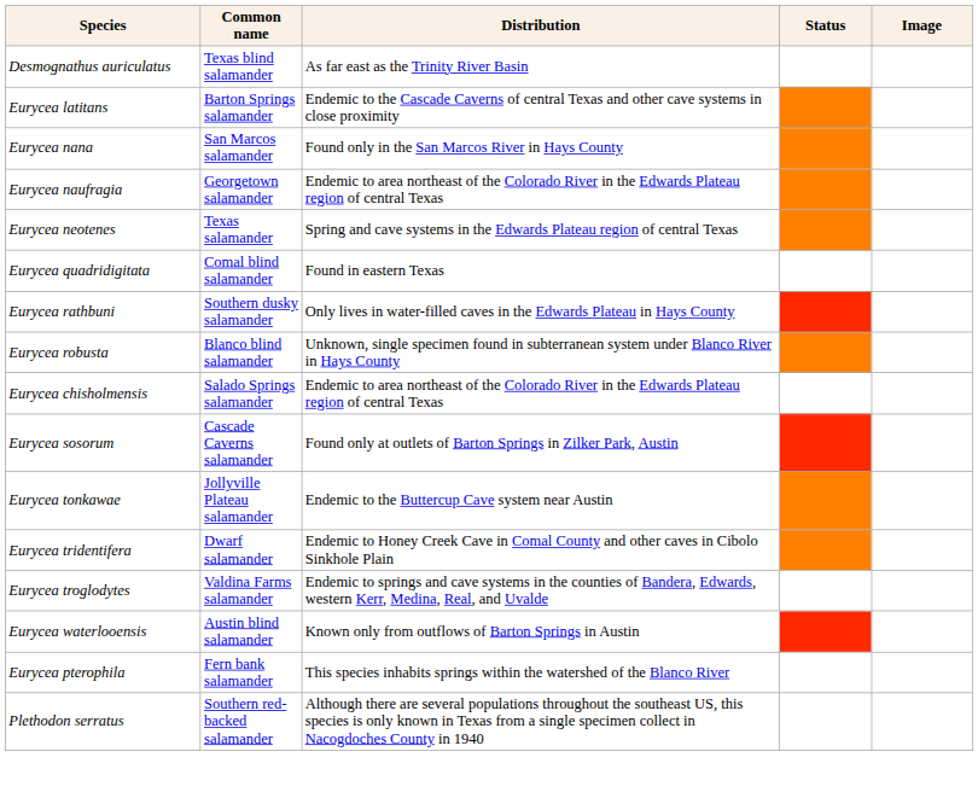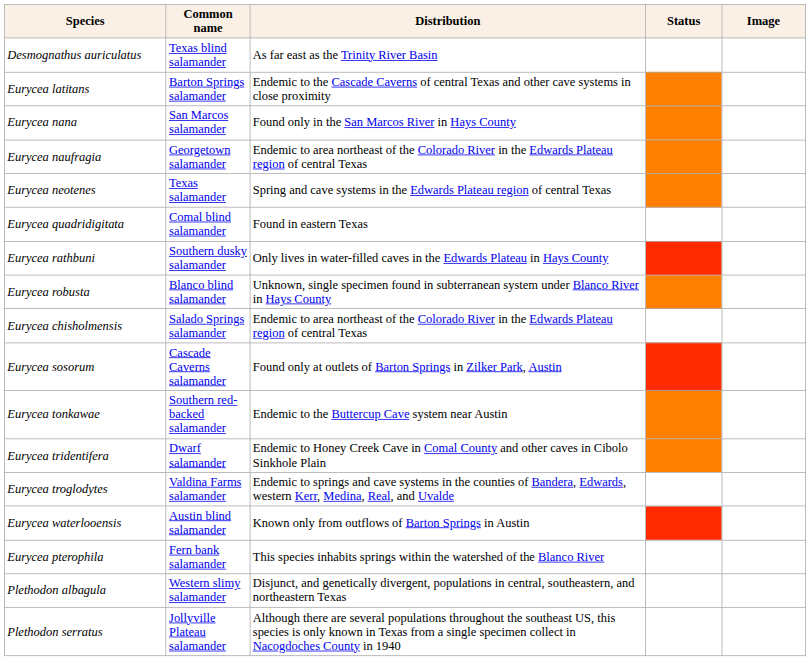 <table class="sortable wikitable plainrowheaders" border="0" style="background:#ffffff" align="top" class="sortable wikitable">
 <tr –>
 <th scope="col" style="background-color:Linen; color:Black" width=200 px>Species</th>
 <th scope="col" style="background-color:Linen; color:Black" width=100 px>Common name</th>
 <th scope="col" style="background:Linen; color:Black" width=500 px>Distribution</th>
 <th scope="col" style="background-color:Linen; color:Black" width=90 px>Status</th>
 <th scope="col" style="background:Linen; color:Black" width=100 px>Image</th>
 </tr>
 <tr>
 <td !scope="row" style="background:#ffffff"><em>Desmognathus auriculatus</em></td>
 <td><a href='#'>Texas blind salamander</a></td>
 <td>As far east as the <a href='#'>Trinity River Basin</a></td>
 <td style="text-align:center;"></td>
 <td></td>
 </tr>
 <tr>
 <td !scope="row" style="background:#ffffff"><em>Eurycea latitans</em></td>
 <td><a href='#'>Barton Springs salamander</a></td>
 <td>Endemic to the <a href='#'>Cascade Caverns</a> of central Texas and other cave systems in close proximity</td>
 <td style="background: #FF8000; text-align:center;"></td>
 <td></td>
 </tr>
 <tr>
 <td !scope="row" style="background:#ffffff"><em>Eurycea nana</em></td>
 <td><a href='#'>San Marcos salamander</a></td>
 <td>Found only in the <a href='#'>San Marcos River</a> in <a href='#'>Hays County</a></td>
 <td style="background: #FF8000; text-align:center;"></td>
 <td></td>
 </tr>
 <tr>
 <td !scope="row" style="background:#ffffff"><em>Eurycea naufragia</em></td>
 <td><a href='#'>Georgetown salamander</a></td>
 <td>Endemic to area northeast of the <a href='#'>Colorado River</a> in the <a href='#'>Edwards Plateau region</a> of central Texas</td>
 <td style="background: #FF8000; text-align:center;"></td>
 <td></td>
 </tr>
 <tr>
 <td !scope="row" style="background:#ffffff"><em>Eurycea neotenes</em></td>
 <td><a href='#'>Texas salamander</a></td>
 <td>Spring and cave systems in the <a href='#'>Edwards Plateau region</a> of central Texas</td>
 <td style="background: #FF8000; text-align:center;"></td>
 <td></td>
 </tr>
 <tr>
 <td !scope="row" style="background:#ffffff"><em>Eurycea quadridigitata</em></td>
 <td><a href='#'>Comal blind salamander</a></td>
 <td>Found in eastern Texas</td>
 <td style="text-align:center;"></td>
 <td></td>
 </tr>
 <tr>
 <td !scope="row" style="background:#ffffff"><em>Eurycea rathbuni</em></td>
 <td><a href='#'>Southern dusky salamander</a></td>
 <td>Only lives in water-filled caves in the <a href='#'>Edwards Plateau</a> in <a href='#'>Hays County</a></td>
 <td style="background: #FF2A00; text-align:center;"></td>
 <td></td>
 </tr>
 <tr>
 <td !scope="row" style="background:#ffffff"><em>Eurycea robusta</em></td>
 <td><a href='#'>Blanco blind salamander</a></td>
 <td>Unknown, single specimen found in subterranean system under <a href='#'>Blanco River</a> in <a href='#'>Hays County</a></td>
 <td style="background: #FF8000; text-align:center;"></td>
 <td></td>
 </tr>
 <tr>
 <td !scope="row" style="background:#ffffff"><em>Eurycea chisholmensis</em></td>
 <td><a href='#'>Salado Springs salamander</a></td>
 <td>Endemic to area northeast of the <a href='#'>Colorado River</a> in the <a href='#'>Edwards Plateau region</a> of central Texas</td>
 <td style="text-align:center;"></td>
 <td></td>
 </tr>
 <tr>
 <td !scope="row" style="background:#ffffff"><em>Eurycea sosorum</em></td>
 <td><a href='#'>Cascade Caverns salamander</a></td>
 <td>Found only at outlets of <a href='#'>Barton Springs</a> in <a href='#'>Zilker Park</a>, <a href='#'>Austin</a></td>
 <td style="background: #FF2A00; text-align:center;"></td>
 <td></td>
 </tr>
 <tr>
 <td !scope="row" style="background:#ffffff"><em>Eurycea tonkawae</em></td>
-<td><a href='#'>Jollyville Plateau salamander</a></td>
+<td><a href='#'>Southern red-backed salamander</a></td>
 <td>Endemic to the <a href='#'>Buttercup Cave</a> system near Austin</td>
 <td style="background: #FF8000; text-align:center;"></td>
 <td></td>
 </tr>
 <tr>
 <td !scope="row" style="background:#ffffff"><em>Eurycea tridentifera</em></td>
 <td><a href='#'>Dwarf salamander</a></td>
 <td>Endemic to  Honey Creek Cave in <a href='#'>Comal County</a> and other caves in Cibolo Sinkhole Plain</td>
 <td style="background: #FF8000; text-align:center;"></td>
 <td></td>
 </tr>
 <tr>
 <td !scope="row" style="background:#ffffff"><em>Eurycea troglodytes</em></td>
 <td><a href='#'>Valdina Farms salamander</a></td>
 <td>Endemic to springs and cave systems in the counties of <a href='#'>Bandera</a>, <a href='#'>Edwards</a>, western <a href='#'>Kerr</a>, <a href='#'>Medina</a>, <a href='#'>Real</a>, and <a href='#'>Uvalde</a></td>
 <td style="text-align:center;"></td>
 <td></td>
 </tr>
 <tr>
 <td !scope="row" style="background:#ffffff"><em>Eurycea waterlooensis</em></td>
 <td><a href='#'>Austin blind salamander</a></td>
 <td>Known only from outflows of <a href='#'>Barton Springs</a> in Austin</td>
 <td style="background: #FF2A00; text-align:center;"></td>
 <td></td>
 </tr>
 <tr>
 <td><em>Eurycea pterophila</em></td>
 <td><a href='#'>Fern bank salamander</a></td>
 <td>This species inhabits springs within the watershed of the <a href='#'>Blanco River</a></td>
 <td></td>
 <td></td>
 </tr>
 <tr>
+<td !scope="row" style="background:#ffffff"><em>Plethodon albagula</em></td>
+<td><a href='#'>Western slimy salamander</a></td>
+<td>Disjunct, and genetically divergent, populations in central, southeastern, and northeastern Texas</td>
+<td style="text-align:center;"></td>
+<td></td>
+</tr>
+<tr>
 <td !scope="row" style="background:#ffffff"><em>Plethodon serratus</em></td>
-<td><a href='#'>Southern red-backed salamander</a></td>
+<td><a href='#'>Jollyville Plateau salamander</a></td>
 <td>Although there are several populations throughout the southeast US, this species is only known in Texas from a single specimen collect in <a href='#'>Nacogdoches County</a> in 1940</td>
 <td style="text-align:center;"></td>
 <td></td>
 </tr>
 </table>
